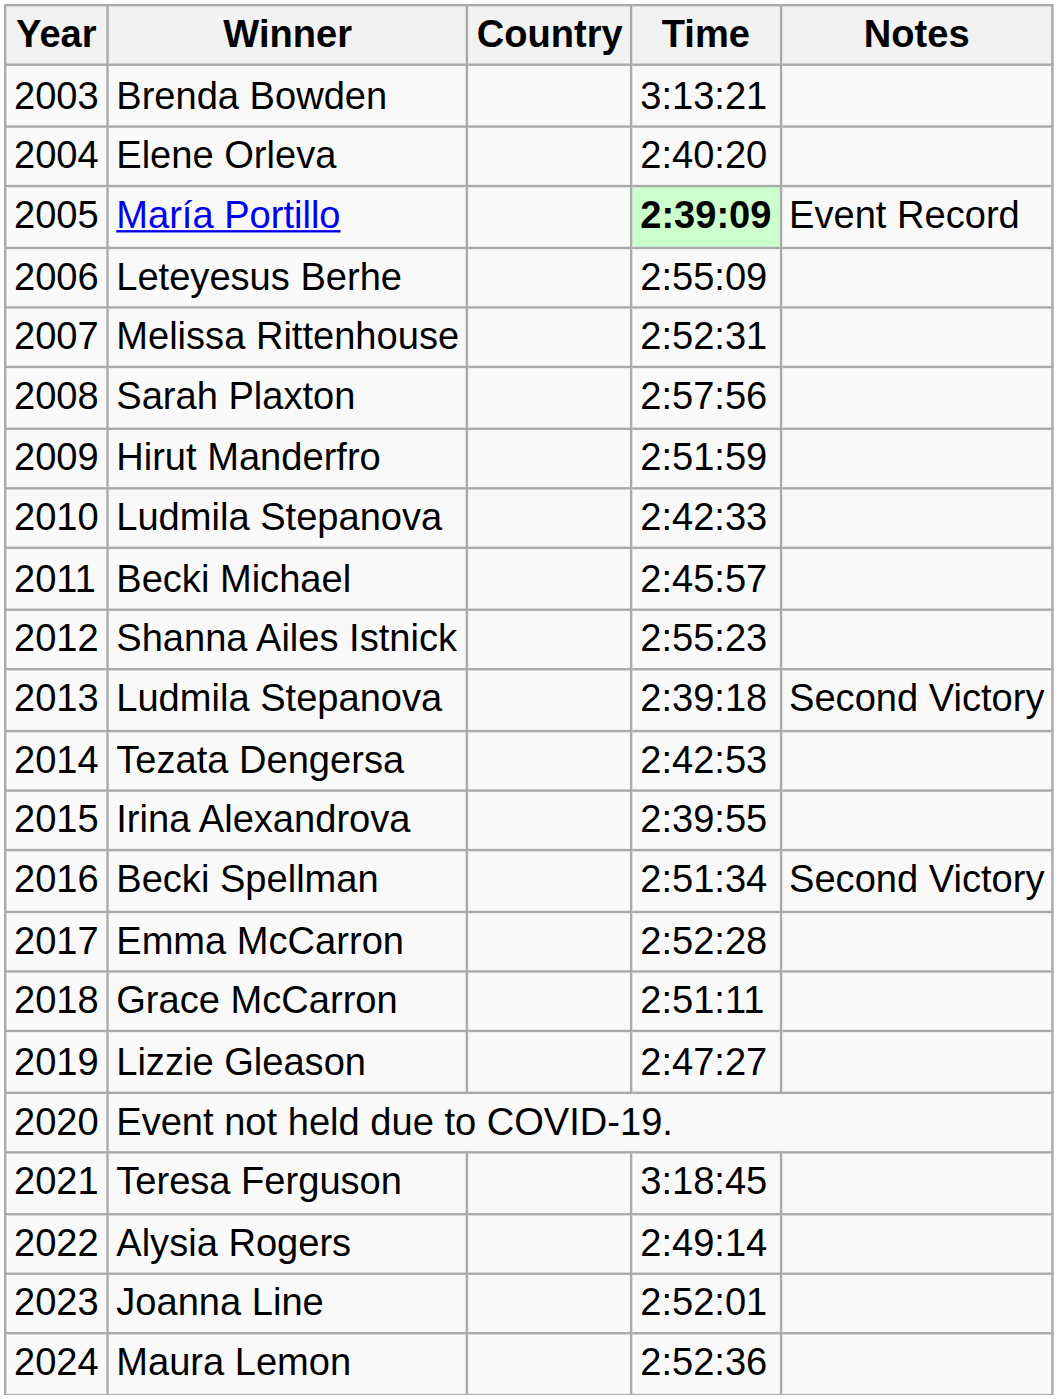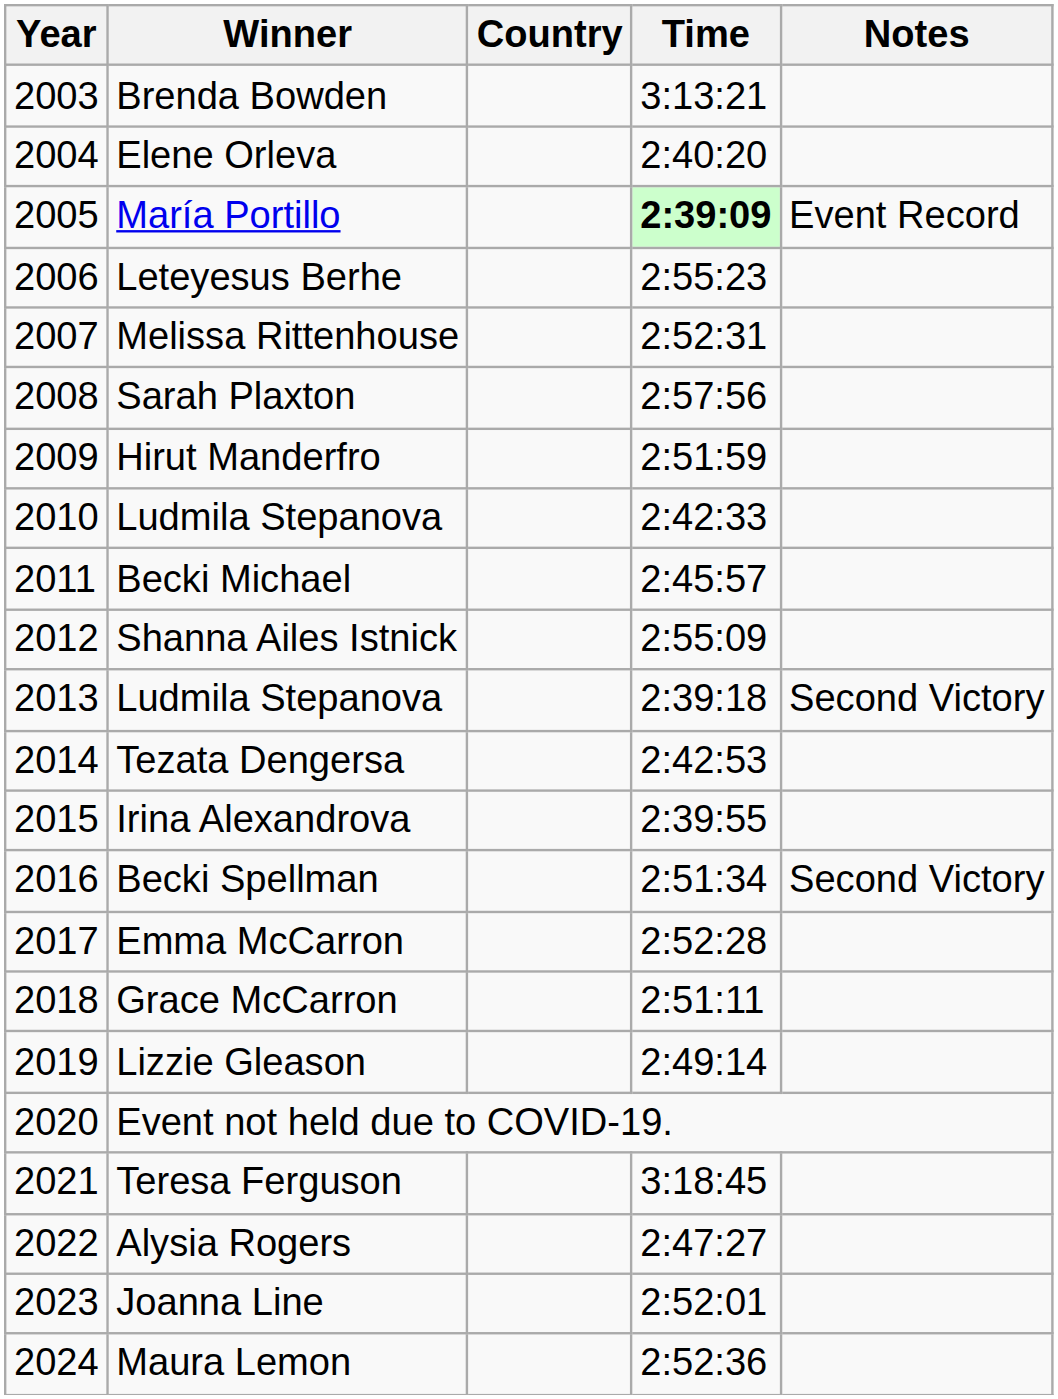 <table class="wikitable sortable">
 <tr>
 <th>Year</th>
 <th>Winner</th>
 <th>Country</th>
 <th>Time</th>
 <th>Notes</th>
 </tr>
 <tr>
 <td>2003</td>
 <td>Brenda Bowden</td>
 <td></td>
 <td>3:13:21</td>
 <td></td>
 </tr>
 <tr>
 <td>2004</td>
 <td>Elene Orleva</td>
 <td></td>
 <td>2:40:20</td>
 <td></td>
 </tr>
 <tr>
 <td>2005</td>
 <td><a href='#'>María Portillo</a></td>
 <td></td>
 <td bgcolor="#CCFFCC"><strong>2:39:09</strong></td>
 <td>Event Record</td>
 </tr>
 <tr>
 <td>2006</td>
 <td>Leteyesus Berhe</td>
 <td></td>
-<td>2:55:09</td>
+<td>2:55:23</td>
 <td></td>
 </tr>
 <tr>
 <td>2007</td>
 <td>Melissa Rittenhouse</td>
 <td></td>
 <td>2:52:31</td>
 <td></td>
 </tr>
 <tr>
 <td>2008</td>
 <td>Sarah Plaxton</td>
 <td></td>
 <td>2:57:56</td>
 <td></td>
 </tr>
 <tr>
 <td>2009</td>
 <td>Hirut Manderfro</td>
 <td></td>
 <td>2:51:59</td>
 <td></td>
 </tr>
 <tr>
 <td>2010</td>
 <td>Ludmila Stepanova</td>
 <td></td>
 <td>2:42:33</td>
 <td></td>
 </tr>
 <tr>
 <td>2011</td>
 <td>Becki Michael</td>
 <td></td>
 <td>2:45:57</td>
 <td></td>
 </tr>
 <tr>
 <td>2012</td>
 <td>Shanna Ailes Istnick</td>
 <td></td>
-<td>2:55:23</td>
+<td>2:55:09</td>
 <td></td>
 </tr>
 <tr>
 <td>2013</td>
 <td>Ludmila Stepanova</td>
 <td></td>
 <td>2:39:18</td>
 <td>Second Victory</td>
 </tr>
 <tr>
 <td>2014</td>
 <td>Tezata Dengersa</td>
 <td></td>
 <td>2:42:53</td>
 <td></td>
 </tr>
 <tr>
 <td>2015</td>
 <td>Irina Alexandrova</td>
 <td></td>
 <td>2:39:55</td>
 <td></td>
 </tr>
 <tr>
 <td>2016</td>
 <td>Becki Spellman</td>
 <td></td>
 <td>2:51:34</td>
 <td>Second Victory</td>
 </tr>
 <tr>
 <td>2017</td>
 <td>Emma McCarron</td>
 <td></td>
 <td>2:52:28</td>
 <td></td>
 </tr>
 <tr>
 <td>2018</td>
 <td>Grace McCarron</td>
 <td></td>
 <td>2:51:11</td>
 <td></td>
 </tr>
 <tr>
 <td>2019</td>
 <td>Lizzie Gleason</td>
 <td></td>
-<td>2:47:27</td>
+<td>2:49:14</td>
 <td></td>
 </tr>
 <tr>
 <td>2020</td>
 <td colspan="4">Event not held due to COVID-19.</td>
 </tr>
 <tr>
 <td>2021</td>
 <td>Teresa Ferguson</td>
 <td></td>
 <td>3:18:45</td>
 <td></td>
 </tr>
 <tr>
 <td>2022</td>
 <td>Alysia Rogers</td>
 <td></td>
-<td>2:49:14</td>
+<td>2:47:27</td>
 <td></td>
 </tr>
 <tr>
 <td>2023</td>
 <td>Joanna Line</td>
 <td></td>
 <td>2:52:01</td>
 <td></td>
 </tr>
 <tr>
 <td>2024</td>
 <td>Maura Lemon</td>
 <td></td>
 <td>2:52:36</td>
 <td></td>
 </tr>
 </table>
